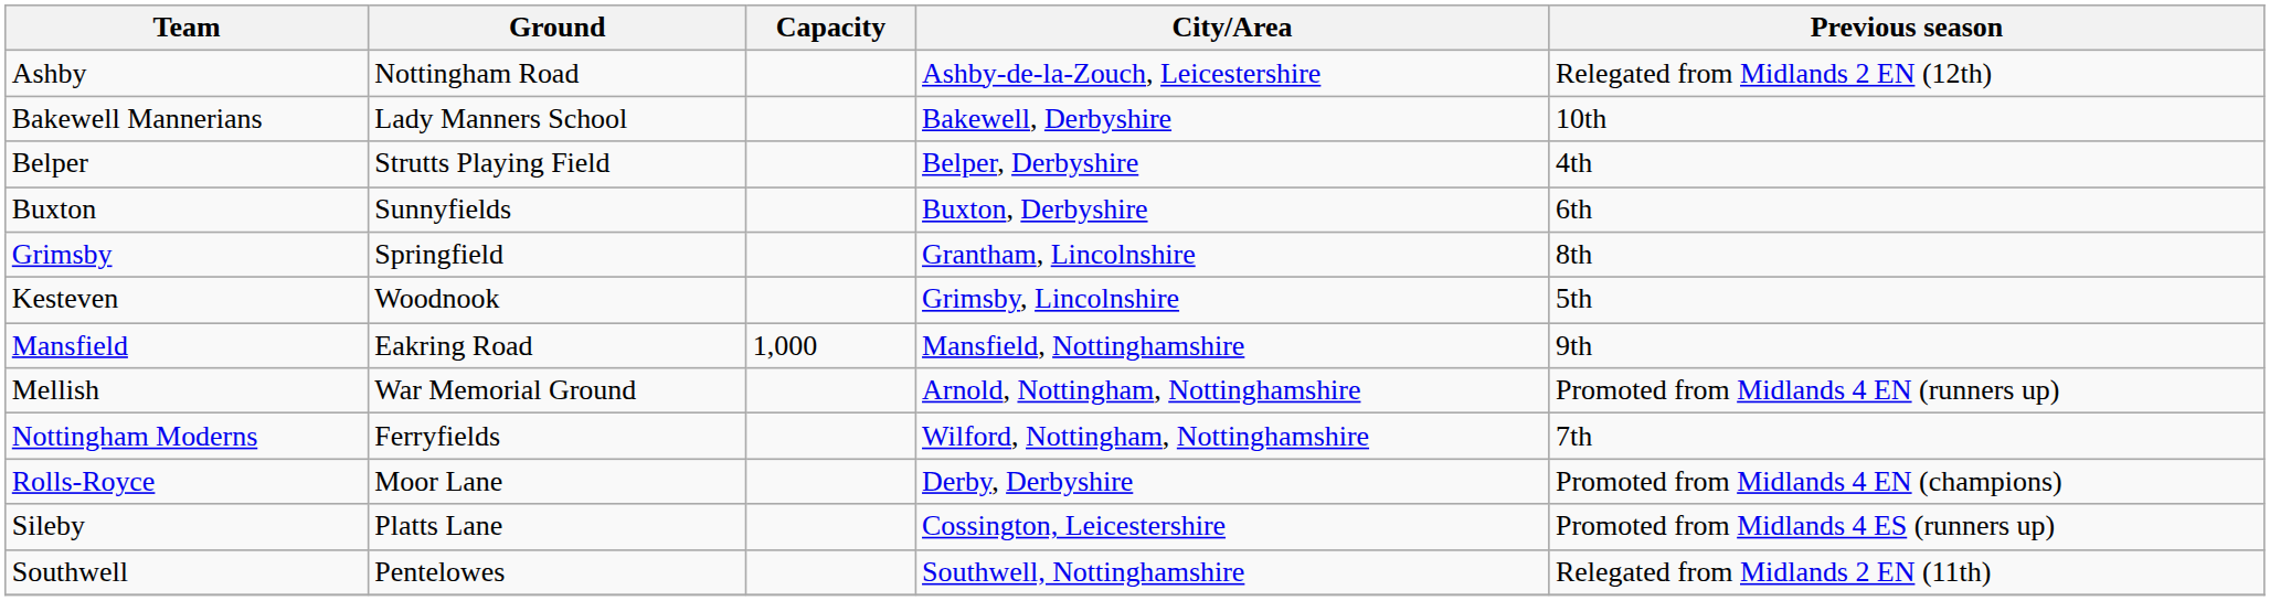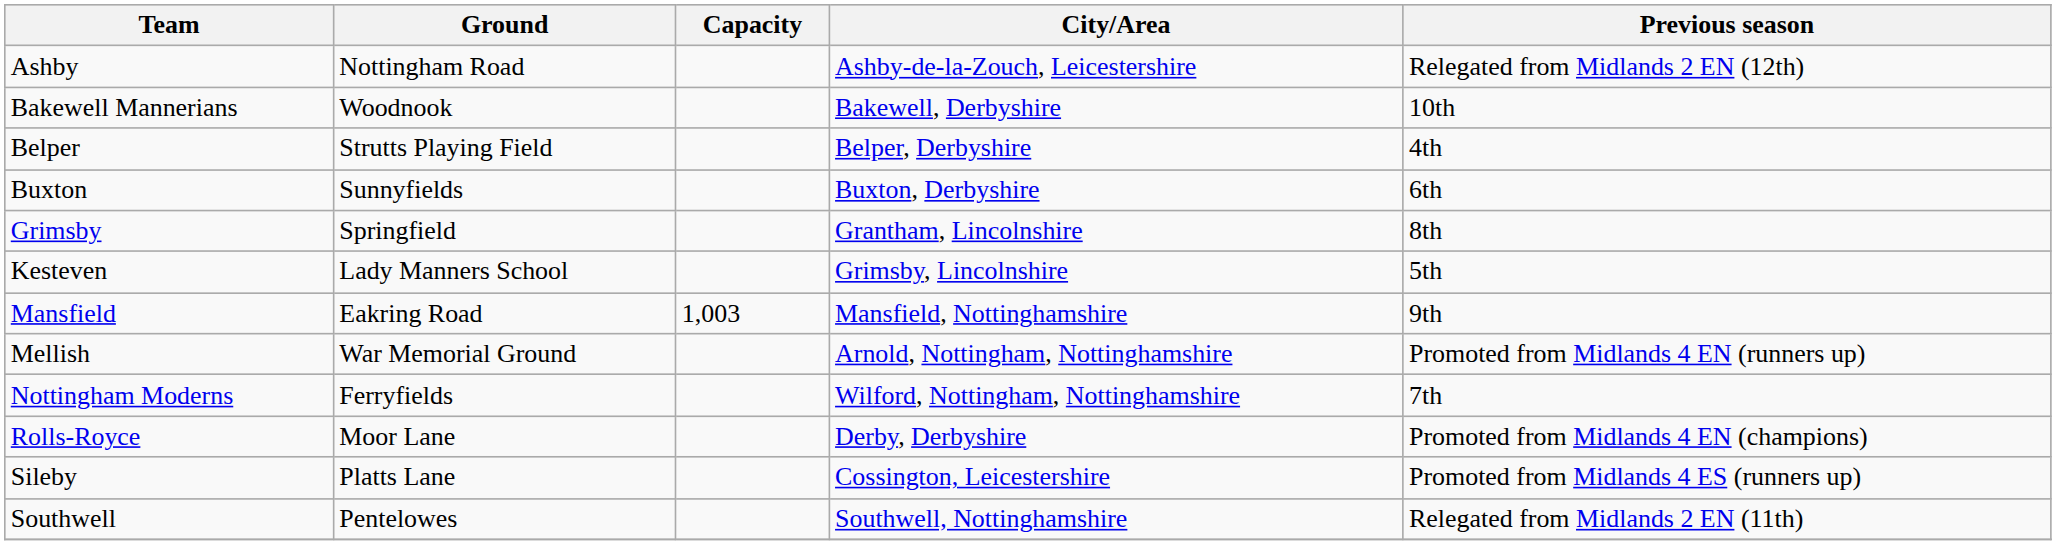 <table class="wikitable sortable" width=100%>
 <tr>
 <th>Team</th>
 <th>Ground</th>
 <th>Capacity</th>
 <th>City/Area</th>
 <th>Previous season</th>
 </tr>
 <tr>
 <td>Ashby</td>
 <td>Nottingham Road</td>
 <td></td>
 <td><a href='#'>Ashby-de-la-Zouch</a>, <a href='#'>Leicestershire</a></td>
 <td>Relegated from <a href='#'>Midlands 2 EN</a> (12th)</td>
 </tr>
 <tr>
 <td>Bakewell Mannerians</td>
-<td>Lady Manners School</td>
+<td>Woodnook</td>
 <td></td>
 <td><a href='#'>Bakewell</a>, <a href='#'>Derbyshire</a></td>
 <td>10th</td>
 </tr>
 <tr>
 <td>Belper</td>
 <td>Strutts Playing Field</td>
 <td></td>
 <td><a href='#'>Belper</a>, <a href='#'>Derbyshire</a></td>
 <td>4th</td>
 </tr>
 <tr>
 <td>Buxton</td>
 <td>Sunnyfields</td>
 <td></td>
 <td><a href='#'>Buxton</a>, <a href='#'>Derbyshire</a></td>
 <td>6th</td>
 </tr>
 <tr>
 <td><a href='#'>Grimsby</a></td>
 <td>Springfield</td>
 <td></td>
 <td><a href='#'>Grantham</a>, <a href='#'>Lincolnshire</a></td>
 <td>8th</td>
 </tr>
 <tr>
 <td>Kesteven</td>
-<td>Woodnook</td>
+<td>Lady Manners School</td>
 <td></td>
 <td><a href='#'>Grimsby</a>, <a href='#'>Lincolnshire</a></td>
 <td>5th</td>
 </tr>
 <tr>
 <td><a href='#'>Mansfield</a></td>
 <td>Eakring Road</td>
-<td>1,000</td>
+<td>1,003</td>
 <td><a href='#'>Mansfield</a>, <a href='#'>Nottinghamshire</a></td>
 <td>9th</td>
 </tr>
 <tr>
 <td>Mellish</td>
 <td>War Memorial Ground</td>
 <td></td>
 <td><a href='#'>Arnold</a>, <a href='#'>Nottingham</a>, <a href='#'>Nottinghamshire</a></td>
 <td>Promoted from <a href='#'>Midlands 4 EN</a> (runners up)</td>
 </tr>
 <tr>
 <td><a href='#'>Nottingham Moderns</a></td>
 <td>Ferryfields</td>
 <td></td>
 <td><a href='#'>Wilford</a>, <a href='#'>Nottingham</a>, <a href='#'>Nottinghamshire</a></td>
 <td>7th</td>
 </tr>
 <tr>
 <td><a href='#'>Rolls-Royce</a></td>
 <td>Moor Lane</td>
 <td></td>
 <td><a href='#'>Derby</a>, <a href='#'>Derbyshire</a></td>
 <td>Promoted from <a href='#'>Midlands 4 EN</a> (champions)</td>
 </tr>
 <tr>
 <td>Sileby</td>
 <td>Platts Lane</td>
 <td></td>
 <td><a href='#'>Cossington, Leicestershire</a></td>
 <td>Promoted from <a href='#'>Midlands 4 ES</a> (runners up)</td>
 </tr>
 <tr>
 <td>Southwell</td>
 <td>Pentelowes</td>
 <td></td>
 <td><a href='#'>Southwell, Nottinghamshire</a></td>
 <td>Relegated from <a href='#'>Midlands 2 EN</a> (11th)</td>
 </tr>
 <tr>
 </tr>
 </table>
